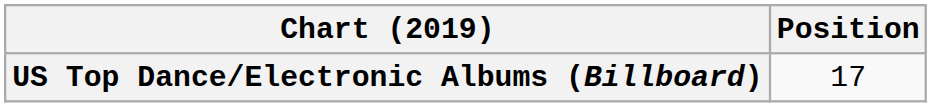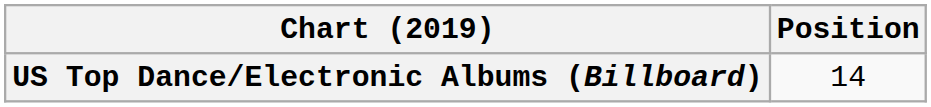 <table class="wikitable plainrowheaders" style="text-align:center">
 <tr>
 <th scope="col">Chart (2019)</th>
 <th scope="col">Position</th>
 </tr>
 <tr>
 <th scope="row">US Top Dance/Electronic Albums (<em>Billboard</em>)</th>
-<td>17</td>
+<td>14</td>
 </tr>
 </table>
